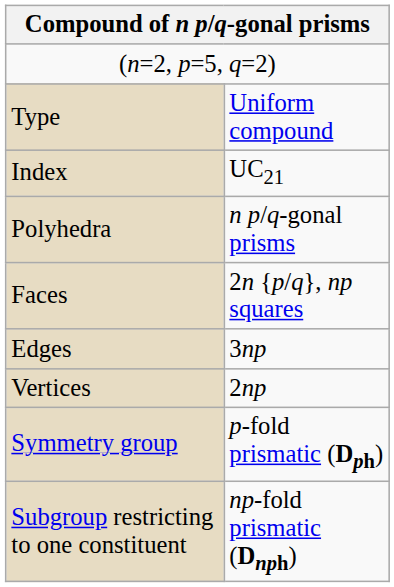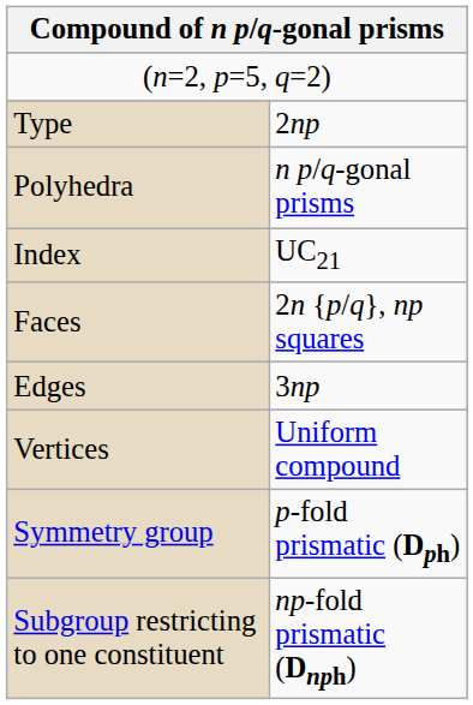 <table class="wikitable" style="float:right; margin-left:8px; width:250px">
 <tr>
 <th bgcolor=#e7dcc3 colspan=2>Compound of <em>n</em> <em>p</em>/<em>q</em>-gonal prisms</th>
 </tr>
 <tr>
 <td align=center colspan=2> (<em>n</em>=2, <em>p</em>=5, <em>q</em>=2)</td>
 </tr>
 <tr>
 <td bgcolor=#e7dcc3>Type</td>
-<td><a href='#'>Uniform compound</a></td>
+<td>2<em>np</em></td>
+</tr>
+<tr>
+<td bgcolor=#e7dcc3>Polyhedra</td>
+<td><em>n</em> <em>p</em>/<em>q</em>-gonal <a href='#'>prisms</a></td>
 </tr>
 <tr>
 <td bgcolor=#e7dcc3>Index</td>
 <td>UC<sub>21</sub></td>
-</tr>
-<tr>
-<td bgcolor=#e7dcc3>Polyhedra</td>
-<td><em>n</em> <em>p</em>/<em>q</em>-gonal <a href='#'>prisms</a></td>
 </tr>
 <tr>
 <td bgcolor=#e7dcc3>Faces</td>
 <td>2<em>n</em> {<em>p</em>/<em>q</em>}, <em>np</em> <a href='#'>squares</a></td>
 </tr>
 <tr>
 <td bgcolor=#e7dcc3>Edges</td>
 <td>3<em>np</em></td>
 </tr>
 <tr>
 <td bgcolor=#e7dcc3>Vertices</td>
-<td>2<em>np</em></td>
+<td><a href='#'>Uniform compound</a></td>
 </tr>
 <tr>
 <td bgcolor=#e7dcc3><a href='#'>Symmetry group</a></td>
 <td><em>p</em>-fold <a href='#'>prismatic</a> (<strong>D<sub><em>p</em>h</sub></strong>)</td>
 </tr>
 <tr>
 <td bgcolor=#e7dcc3><a href='#'>Subgroup</a> restricting to one constituent</td>
 <td><em>np</em>-fold <a href='#'>prismatic</a> (<strong>D<sub><em>np</em>h</sub></strong>)</td>
 </tr>
 </table>
